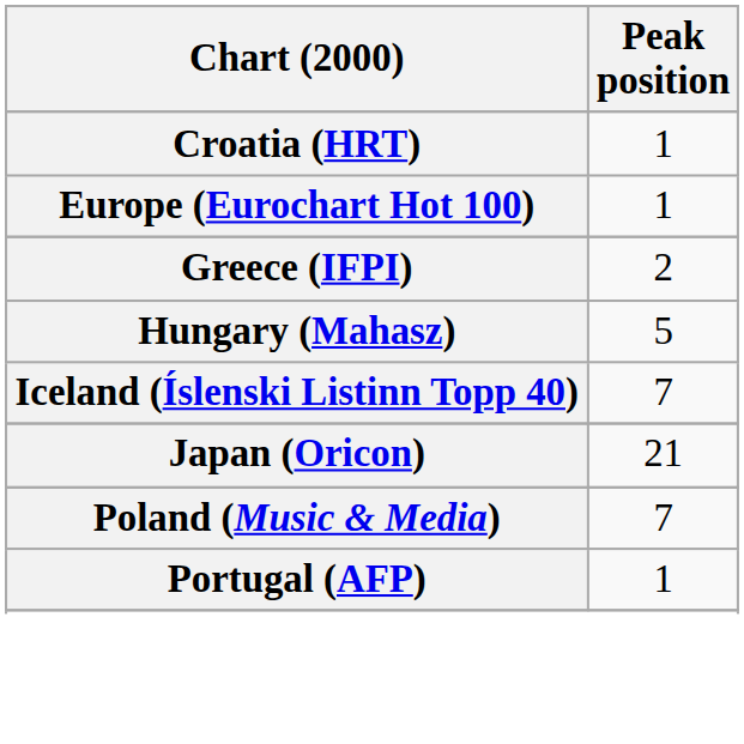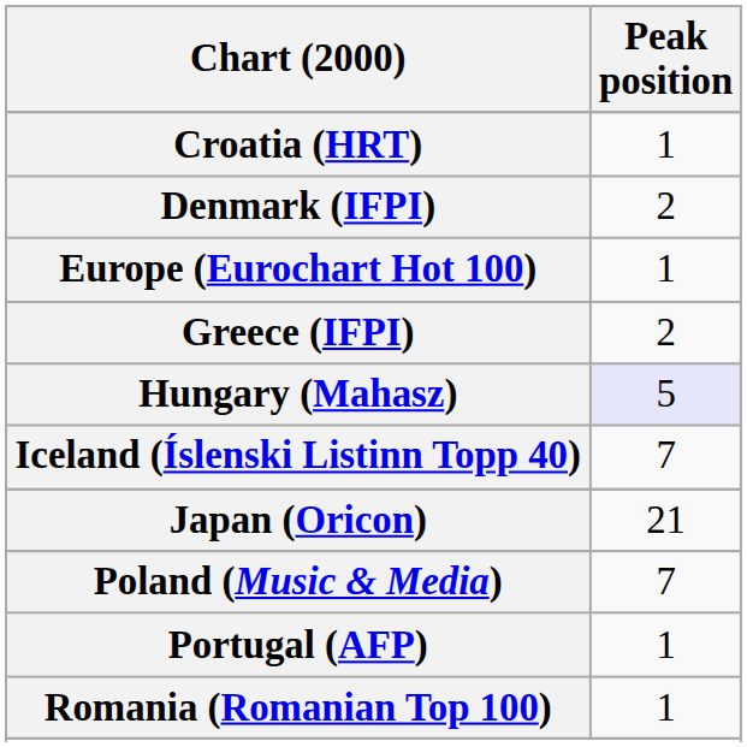 <table class="wikitable sortable plainrowheaders" style="text-align:center">
 <tr>
 <th>Chart (2000)</th>
 <th>Peak<br>position</th>
 </tr>
 <tr>
 </tr>
 <tr>
 </tr>
 <tr>
 </tr>
 <tr>
 </tr>
 <tr>
 </tr>
 <tr>
 </tr>
 <tr>
 </tr>
 <tr>
 <th scope="row">Croatia (<a href='#'>HRT</a>)</th>
 <td>1</td>
 </tr>
 <tr>
+<th scope="row">Denmark (<a href='#'>IFPI</a>)</th>
+<td>2</td>
+</tr>
+<tr>
 <th scope="row">Europe (<a href='#'>Eurochart Hot 100</a>)</th>
 <td>1</td>
 </tr>
 <tr>
 </tr>
 <tr>
 </tr>
 <tr>
 </tr>
 <tr>
 <th scope="row">Greece (<a href='#'>IFPI</a>)</th>
 <td>2</td>
 </tr>
 <tr>
 <th scope="row">Hungary (<a href='#'>Mahasz</a>)</th>
-<td>5</td>
+<td style="background: lavender;">5</td>
 </tr>
 <tr>
 <th scope="row">Iceland (<a href='#'>Íslenski Listinn Topp 40</a>)</th>
 <td>7</td>
 </tr>
 <tr>
 </tr>
 <tr>
 </tr>
 <tr>
 <th scope="row">Japan (<a href='#'>Oricon</a>)</th>
 <td>21</td>
 </tr>
 <tr>
 </tr>
 <tr>
 </tr>
 <tr>
 </tr>
 <tr>
 <th scope="row">Poland (<em><a href='#'>Music & Media</a></em>)</th>
 <td>7</td>
 </tr>
 <tr>
 <th scope="row">Portugal (<a href='#'>AFP</a>)</th>
 <td>1</td>
 </tr>
 <tr>
+<th scope="row">Romania (<a href='#'>Romanian Top 100</a>)</th>
+<td>1</td>
+</tr>
+<tr>
 </tr>
 <tr>
 </tr>
 <tr>
 </tr>
 <tr>
 </tr>
 <tr>
 </tr>
 <tr>
 </tr>
 <tr>
 </tr>
 <tr>
 </tr>
 </table>
